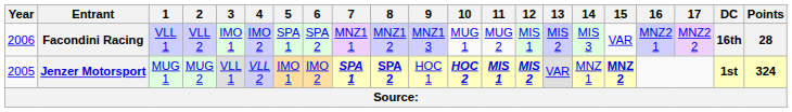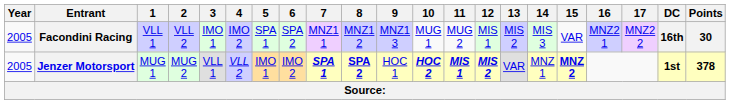 <table class="wikitable" style="text-align:center; font-size:85%">
 <tr>
 <th>Year</th>
 <th>Entrant</th>
 <th>1</th>
 <th>2</th>
 <th>3</th>
 <th>4</th>
 <th>5</th>
 <th>6</th>
 <th>7</th>
 <th>8</th>
 <th>9</th>
 <th>10</th>
 <th>11</th>
 <th>12</th>
 <th>13</th>
 <th>14</th>
 <th>15</th>
 <th>16</th>
 <th>17</th>
 <th>DC</th>
 <th>Points</th>
 </tr>
 <tr>
-<td><a href='#'>2006</a></td>
+<td><a href='#'>2005</a></td>
 <th nowrap>Facondini Racing</th>
 <td style="background:#CFCFFF;"><a href='#'>VLL<br>1</a><br></td>
 <td style="background:#CFCFFF;"><a href='#'>VLL<br>2</a><br></td>
 <td style="background:#DFFFDF;"><a href='#'>IMO<br>1</a><br></td>
 <td style="background:#CFCFFF;"><a href='#'>IMO<br>2</a><br></td>
 <td style="background:#DFFFDF;"><a href='#'>SPA<br>1</a><br></td>
 <td style="background:#DFFFDF;"><a href='#'>SPA<br>2</a><br></td>
 <td style="background:#EFCFFF;"><a href='#'>MNZ1<br>1</a><br></td>
 <td style="background:#CFCFFF;"><a href='#'>MNZ1<br>2</a><br></td>
 <td style="background:#CFCFFF;"><a href='#'>MNZ1<br>3</a><br></td>
 <td><a href='#'>MUG<br>1</a></td>
 <td><a href='#'>MUG<br>2</a></td>
 <td style="background:#DFFFDF;"><a href='#'>MIS<br>1</a><br></td>
 <td style="background:#CFCFFF;"><a href='#'>MIS<br>2</a><br></td>
 <td style="background:#DFFFDF;"><a href='#'>MIS<br>3</a><br></td>
 <td><a href='#'>VAR</a></td>
 <td style="background:#CFCFFF;"><a href='#'>MNZ2<br>1</a><br></td>
 <td style="background:#EFCFFF;"><a href='#'>MNZ2<br>2</a><br></td>
 <th>16th</th>
-<th>28</th>
+<th>30</th>
 </tr>
 <tr>
 <td><a href='#'>2005</a></td>
 <th nowrap><a href='#'>Jenzer Motorsport</a></th>
 <td style="background:#DFFFDF;"><a href='#'>MUG<br>1</a><br></td>
 <td style="background:#DFFFDF;"><a href='#'>MUG<br>2</a><br></td>
 <td style="background:#DFDFDF;"><a href='#'>VLL<br>1</a><br></td>
 <td style="background:#CFCFFF;"><em><a href='#'>VLL<br>2</a></em><br></td>
 <td style="background:#FFDF9F;"><a href='#'>IMO<br>1</a><br></td>
 <td style="background:#FFDF9F;"><a href='#'>IMO<br>2</a><br></td>
 <td style="background:#FFFFBF;"><strong><em><a href='#'>SPA<br>1</a></em></strong><br></td>
 <td style="background:#FFFFBF;"><strong><a href='#'>SPA<br>2</a></strong><br></td>
 <td style="background:#FFFFBF;"><a href='#'>HOC<br>1</a><br></td>
 <td style="background:#FFFFBF;"><strong><em><a href='#'>HOC<br>2</a></em></strong><br></td>
 <td style="background:#FFFFBF;"><strong><em><a href='#'>MIS<br>1</a></em></strong><br></td>
 <td style="background:#FFFFBF;"><strong><em><a href='#'>MIS<br>2</a></em></strong><br></td>
 <td style="background:#DFDFDF;"><a href='#'>VAR</a><br></td>
 <td style="background:#FFFFBF;"><a href='#'>MNZ<br>1</a><br></td>
 <td style="background:#FFFFBF;"><strong><a href='#'>MNZ<br>2</a><br></strong></td>
 <td colspan=2></td>
 <th style="background:#FFFFBF;">1st</th>
-<th style="background:#FFFFBF;">324</th>
+<th style="background:#FFFFBF;">378</th>
 </tr>
 <tr>
 <th colspan="21">Source:</th>
 </tr>
 </table>
